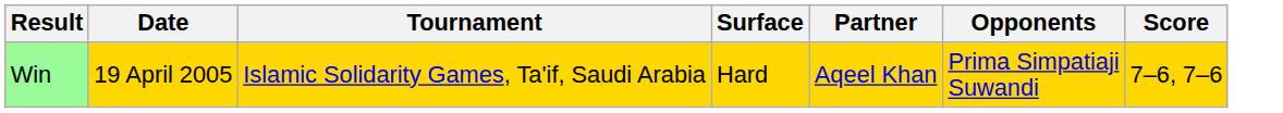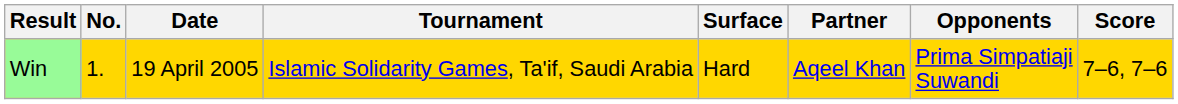 <table class="sortable wikitable">
 <tr>
 <th>Result</th>
+<th>No.</th>
 <th>Date</th>
 <th>Tournament</th>
 <th>Surface</th>
 <th>Partner</th>
 <th>Opponents</th>
 <th class="unsortable">Score</th>
 </tr>
 <tr bgcolor=gold>
 <td bgcolor=98FB98>Win</td>
+<td>1.</td>
 <td>19 April 2005</td>
 <td><a href='#'>Islamic Solidarity Games</a>, Ta'if, Saudi Arabia</td>
 <td>Hard</td>
 <td> <a href='#'>Aqeel Khan</a></td>
 <td> <a href='#'>Prima Simpatiaji</a><br> <a href='#'>Suwandi</a></td>
 <td>7–6, 7–6</td>
 </tr>
 </table>
